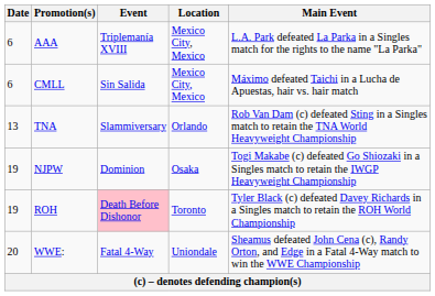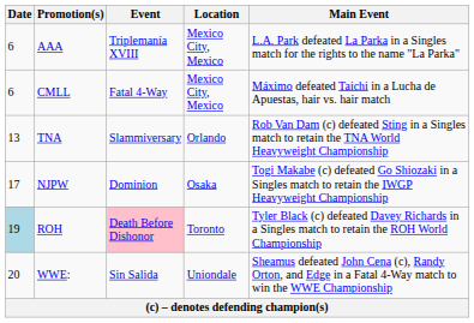 <table class="wikitable" style="width:100%;">
 <tr>
 <th width=5%>Date</th>
 <th width=5%>Promotion(s)</th>
 <th style="width:15%;">Event</th>
 <th style="width:15%;">Location</th>
 <th style="width:60%;">Main Event</th>
 </tr>
 <tr>
 <td>6</td>
 <td><a href='#'>AAA</a></td>
 <td><a href='#'>Triplemanía XVIII</a></td>
 <td><a href='#'>Mexico City</a>, <a href='#'>Mexico</a></td>
 <td><a href='#'>L.A. Park</a> defeated <a href='#'>La Parka</a> in a Singles match for the rights to the name "La Parka"</td>
 </tr>
 <tr>
 <td>6</td>
 <td><a href='#'>CMLL</a></td>
-<td><a href='#'>Sin Salida</a></td>
+<td><a href='#'>Fatal 4-Way</a></td>
 <td><a href='#'>Mexico City, Mexico</a></td>
 <td><a href='#'>Máximo</a> defeated <a href='#'>Taichi</a> in a Lucha de Apuestas, hair vs. hair match</td>
 </tr>
 <tr>
 <td>13</td>
 <td><a href='#'>TNA</a></td>
 <td><a href='#'>Slammiversary</a></td>
 <td><a href='#'>Orlando</a></td>
 <td><a href='#'>Rob Van Dam</a> (c) defeated <a href='#'>Sting</a> in a Singles match to retain the <a href='#'>TNA World Heavyweight Championship</a></td>
 </tr>
 <tr>
-<td>19</td>
+<td>17</td>
 <td><a href='#'>NJPW</a></td>
 <td><a href='#'>Dominion</a></td>
 <td><a href='#'>Osaka</a></td>
 <td><a href='#'>Togi Makabe</a> (c) defeated <a href='#'>Go Shiozaki</a> in a Singles match to retain the <a href='#'>IWGP Heavyweight Championship</a></td>
 </tr>
 <tr>
-<td>19</td>
+<td style="background: lightblue;">19</td>
 <td><a href='#'>ROH</a></td>
 <td style="background: pink;"><a href='#'>Death Before Dishonor</a></td>
 <td><a href='#'>Toronto</a></td>
 <td><a href='#'>Tyler Black</a> (c) defeated <a href='#'>Davey Richards</a> in a Singles match to retain the <a href='#'>ROH World Championship</a></td>
 </tr>
 <tr>
 <td>20</td>
 <td><a href='#'>WWE</a>:<br></td>
-<td><a href='#'>Fatal 4-Way</a></td>
+<td><a href='#'>Sin Salida</a></td>
 <td><a href='#'>Uniondale</a></td>
 <td><a href='#'>Sheamus</a> defeated <a href='#'>John Cena</a> (c), <a href='#'>Randy Orton</a>, and <a href='#'>Edge</a> in a Fatal 4-Way match to win the <a href='#'>WWE Championship</a></td>
 </tr>
 <tr>
 <th colspan="6">(c) – denotes defending champion(s)</th>
 </tr>
 </table>
